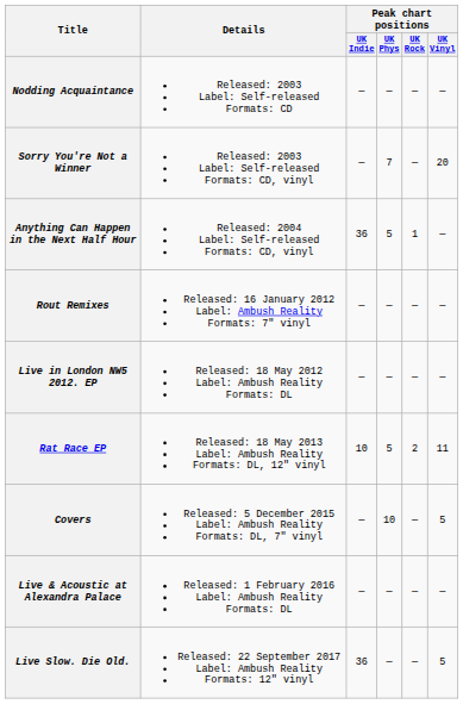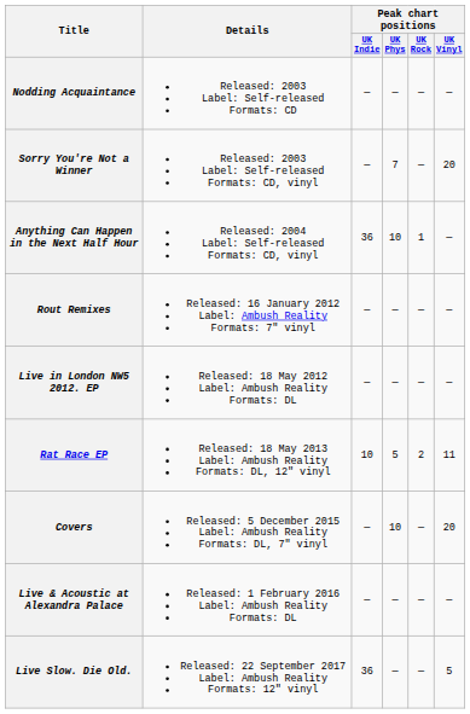 <table class="wikitable plainrowheaders" style="text-align:center">
 <tr>
 <th scope="col" rowspan="2" style="width:13em;">Title</th>
 <th scope="col" rowspan="2" style="width:20em;">Details</th>
 <th scope="col" colspan="8">Peak chart positions</th>
 </tr>
 <tr>
 <th scope="col" style="width:2.5em;font-size:85%;"><a href='#'>UK<br>Indie</a><br></th>
 <th scope="col" style="width:2.5em;font-size:85%;"><a href='#'>UK<br>Phys</a><br></th>
 <th scope="col" style="width:2.5em;font-size:85%;"><a href='#'>UK<br> Rock</a><br></th>
 <th scope="col" style="width:2.5em;font-size:85%;"><a href='#'>UK<br>Vinyl</a><br></th>
 </tr>
 <tr>
 <th scope="row"><em>Nodding Acquaintance</em></th>
 <td><br><ul><li>Released: 2003</li><li>Label: Self-released</li><li>Formats: CD</li></ul></td>
 <td>—</td>
 <td>—</td>
 <td>—</td>
 <td>—</td>
 </tr>
 <tr>
 <th scope="row"><em>Sorry You're Not a Winner</em></th>
 <td><br><ul><li>Released: 2003</li><li>Label: Self-released</li><li>Formats: CD, vinyl</li></ul></td>
 <td>—</td>
 <td>7</td>
 <td>—</td>
 <td>20</td>
 </tr>
 <tr>
 <th scope="row"><em>Anything Can Happen in the Next Half Hour</em></th>
 <td><br><ul><li>Released: 2004</li><li>Label: Self-released</li><li>Formats: CD, vinyl</li></ul></td>
 <td>36</td>
-<td>5</td>
+<td>10</td>
 <td>1</td>
 <td>—</td>
 </tr>
 <tr>
 <th scope="row"><em>Rout Remixes</em></th>
 <td><br><ul><li>Released: 16 January 2012</li><li>Label: <a href='#'>Ambush Reality</a></li><li>Formats: 7" vinyl</li></ul></td>
 <td>—</td>
 <td>—</td>
 <td>—</td>
 <td>—</td>
 </tr>
 <tr>
 <th scope="row"><em>Live in London NW5 2012. EP</em></th>
 <td><br><ul><li>Released: 18 May 2012</li><li>Label: Ambush Reality</li><li>Formats: DL</li></ul></td>
 <td>—</td>
 <td>—</td>
 <td>—</td>
 <td>—</td>
 </tr>
 <tr>
 <th scope="row"><em><a href='#'>Rat Race EP</a></em></th>
 <td><br><ul><li>Released: 18 May 2013</li><li>Label: Ambush Reality</li><li>Formats: DL, 12" vinyl</li></ul></td>
 <td>10</td>
 <td>5</td>
 <td>2</td>
 <td>11</td>
 </tr>
 <tr>
 <th scope="row"><em>Covers</em></th>
 <td><br><ul><li>Released: 5 December 2015</li><li>Label: Ambush Reality</li><li>Formats: DL, 7" vinyl</li></ul></td>
 <td>—</td>
 <td>10</td>
 <td>—</td>
-<td>5</td>
+<td>20</td>
 </tr>
 <tr>
 <th scope="row"><em>Live & Acoustic at Alexandra Palace</em></th>
 <td><br><ul><li>Released: 1 February 2016</li><li>Label: Ambush Reality</li><li>Formats: DL</li></ul></td>
 <td>—</td>
 <td>—</td>
 <td>—</td>
 <td>—</td>
 </tr>
 <tr>
 <th scope="row"><em>Live Slow. Die Old.</em></th>
 <td><br><ul><li>Released: 22 September 2017</li><li>Label: Ambush Reality</li><li>Formats: 12" vinyl</li></ul></td>
 <td>36</td>
 <td>—</td>
 <td>—</td>
 <td>5</td>
 </tr>
 </table>
